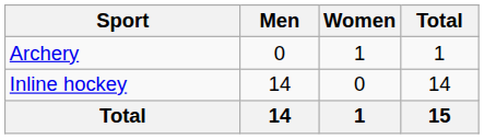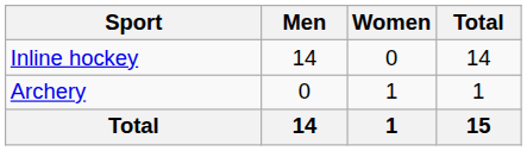 <table class="wikitable sortable" style="text-align:center;">
 <tr>
 <th width=180>Sport</th>
 <th width=55>Men</th>
 <th width=55>Women</th>
 <th width=55>Total</th>
 </tr>
 <tr>
+<td align=left><a href='#'>Inline hockey</a></td>
+<td>14</td>
+<td>0</td>
+<td>14</td>
+</tr>
+<tr>
 <td align=left><a href='#'>Archery</a></td>
 <td>0</td>
 <td>1</td>
 <td>1</td>
-</tr>
-<tr>
-<td align=left><a href='#'>Inline hockey</a></td>
-<td>14</td>
-<td>0</td>
-<td>14</td>
 </tr>
 <tr>
 <th>Total</th>
 <th>14</th>
 <th>1</th>
 <th>15</th>
 </tr>
 </table>
